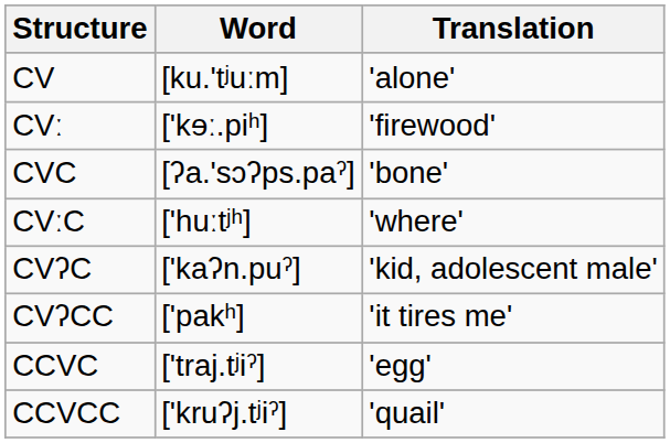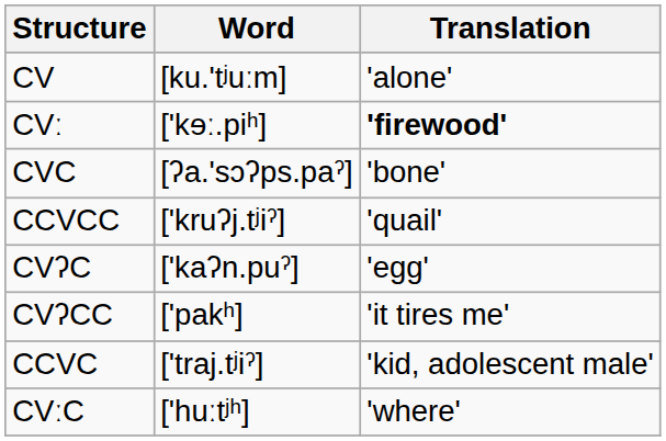 <table class="wikitable">
 <tr>
 <th>Structure</th>
 <th>Word</th>
 <th>Translation</th>
 </tr>
 <tr>
 <td>CV</td>
 <td>[ku.'tʲuːm]</td>
 <td>'alone'</td>
 </tr>
 <tr>
 <td>CVː</td>
 <td>['kɘː.piʰ]</td>
-<td>'firewood'</td>
+<td><strong>'firewood'</strong></td>
 </tr>
 <tr>
 <td>CVC</td>
 <td>[ʔa.'sɔʔps.paˀ]</td>
 <td>'bone'</td>
 </tr>
 <tr>
-<td>CVːC</td>
-<td>['huːtʲʰ]</td>
-<td>'where'</td>
+<td>CCVCC</td>
+<td>['kruʔj.tʲiˀ]</td>
+<td>'quail'</td>
 </tr>
 <tr>
 <td>CVʔC</td>
 <td>['kaʔn.puˀ]</td>
-<td>'kid, adolescent male'</td>
+<td>'egg'</td>
 </tr>
 <tr>
 <td>CVʔCC</td>
 <td>['pakʰ]</td>
 <td>'it tires me'</td>
 </tr>
 <tr>
 <td>CCVC</td>
 <td>['traj.tʲiˀ]</td>
-<td>'egg'</td>
+<td>'kid, adolescent male'</td>
 </tr>
 <tr>
-<td>CCVCC</td>
-<td>['kruʔj.tʲiˀ]</td>
-<td>'quail'</td>
+<td>CVːC</td>
+<td>['huːtʲʰ]</td>
+<td>'where'</td>
 </tr>
 </table>
